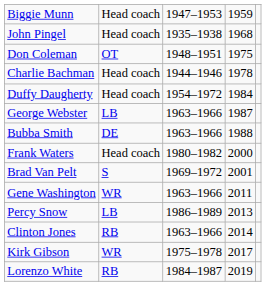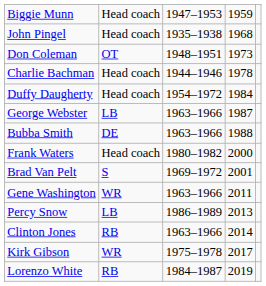 <table class="wikitable">
 <tr>
 <td><a href='#'>Biggie Munn</a></td>
 <td>Head coach</td>
 <td>1947–1953</td>
 <td>1959</td>
 <td></td>
 </tr>
 <tr>
 <td><a href='#'>John Pingel</a></td>
 <td>Head coach</td>
 <td>1935–1938</td>
 <td>1968</td>
 <td></td>
 </tr>
 <tr>
 <td><a href='#'>Don Coleman</a></td>
 <td><a href='#'>OT</a></td>
 <td>1948–1951</td>
-<td>1975</td>
+<td>1973</td>
 <td></td>
 </tr>
 <tr>
 <td><a href='#'>Charlie Bachman</a></td>
 <td>Head coach</td>
 <td>1944–1946</td>
 <td>1978</td>
 <td></td>
 </tr>
 <tr>
 <td><a href='#'>Duffy Daugherty</a></td>
 <td>Head coach</td>
 <td>1954–1972</td>
 <td>1984</td>
 <td></td>
 </tr>
 <tr>
 <td><a href='#'>George Webster</a></td>
 <td><a href='#'>LB</a></td>
 <td>1963–1966</td>
 <td>1987</td>
 <td></td>
 </tr>
 <tr>
 <td><a href='#'>Bubba Smith</a></td>
 <td><a href='#'>DE</a></td>
 <td>1963–1966</td>
 <td>1988</td>
 <td></td>
 </tr>
 <tr>
 <td><a href='#'>Frank Waters</a></td>
 <td>Head coach</td>
 <td>1980–1982</td>
 <td>2000</td>
 <td></td>
 </tr>
 <tr>
 <td><a href='#'>Brad Van Pelt</a></td>
 <td><a href='#'>S</a></td>
 <td>1969–1972</td>
 <td>2001</td>
 <td></td>
 </tr>
 <tr>
 <td><a href='#'>Gene Washington</a></td>
 <td><a href='#'>WR</a></td>
 <td>1963–1966</td>
 <td>2011</td>
 <td></td>
 </tr>
 <tr>
 <td><a href='#'>Percy Snow</a></td>
 <td><a href='#'>LB</a></td>
 <td>1986–1989</td>
 <td>2013</td>
 <td></td>
 </tr>
 <tr>
 <td><a href='#'>Clinton Jones</a></td>
 <td><a href='#'>RB</a></td>
 <td>1963–1966</td>
 <td>2014</td>
 <td></td>
 </tr>
 <tr>
 <td><a href='#'>Kirk Gibson</a></td>
 <td><a href='#'>WR</a></td>
 <td>1975–1978</td>
 <td>2017</td>
 <td></td>
 </tr>
 <tr>
 <td><a href='#'>Lorenzo White</a></td>
 <td><a href='#'>RB</a></td>
 <td>1984–1987</td>
 <td>2019</td>
 <td></td>
 </tr>
 </table>
